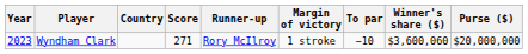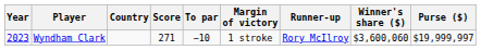 <table class=wikitable style="text-align:center">
 <tr>
 <th>Year</th>
 <th>Player</th>
 <th>Country</th>
 <th>Score</th>
+<th>To par</th>
+<th>Margin<br>of victory</th>
 <th>Runner-up</th>
-<th>Margin<br>of victory</th>
-<th>To par</th>
 <th>Winner's<br>share ($)</th>
 <th>Purse ($)</th>
 </tr>
 <tr>
 <td><a href='#'>2023</a></td>
 <td align=left><a href='#'>Wyndham Clark</a></td>
 <td align=left></td>
 <td>271</td>
+<td>−10</td>
+<td>1 stroke</td>
 <td align=left> <a href='#'>Rory McIlroy</a></td>
-<td>1 stroke</td>
-<td>−10</td>
 <td>$3,600,060</td>
-<td>$20,000,000</td>
+<td>$19,999,997</td>
 </tr>
 </table>
